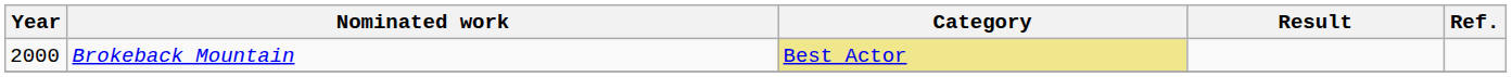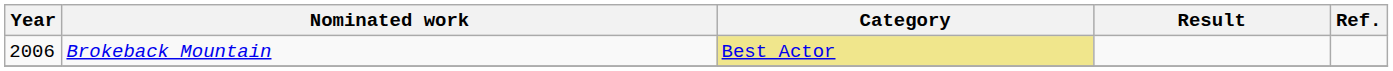 <table class="wikitable sortable" width=75%>
 <tr>
 <th width = 33px>Year</th>
 <th>Nominated work</th>
 <th>Category</th>
 <th>Result</th>
 <th width = 33px>Ref.</th>
 </tr>
 <tr>
-<td>2000</td>
+<td>2006</td>
 <td><em><a href='#'>Brokeback Mountain</a></em></td>
 <td style="background: khaki;"><a href='#'>Best Actor</a></td>
 <td></td>
 <td></td>
 </tr>
 <tr>
 </tr>
 </table>
